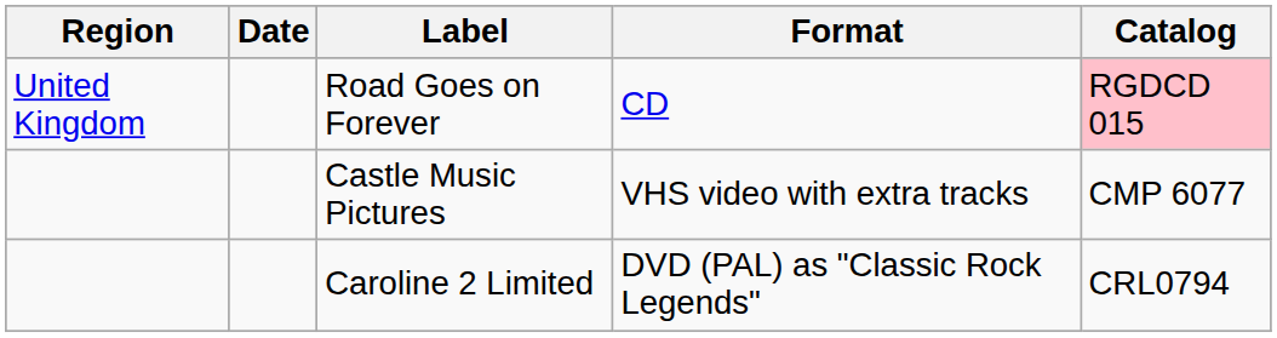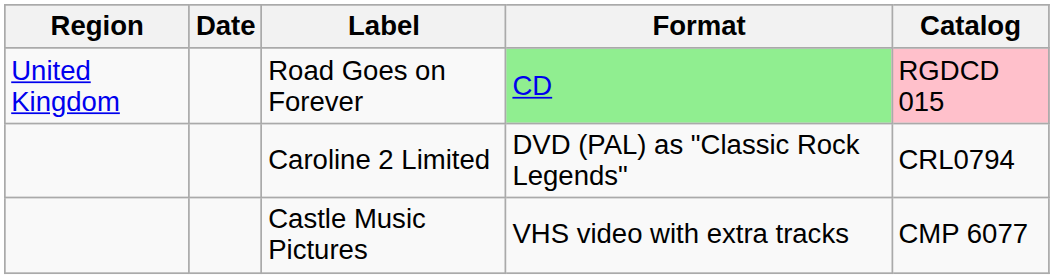 <table class="wikitable">
 <tr>
 <th>Region</th>
 <th>Date</th>
 <th>Label</th>
 <th>Format</th>
 <th>Catalog</th>
 </tr>
 <tr>
 <td><a href='#'>United Kingdom</a></td>
 <td></td>
 <td>Road Goes on Forever</td>
-<td><a href='#'>CD</a></td>
+<td style="background: lightgreen;"><a href='#'>CD</a></td>
 <td style="background: pink;">RGDCD 015</td>
+</tr>
+<tr>
+<td></td>
+<td></td>
+<td>Caroline 2 Limited</td>
+<td>DVD (PAL) as "Classic Rock Legends"</td>
+<td>CRL0794</td>
 </tr>
 <tr>
 <td></td>
 <td></td>
 <td>Castle Music Pictures</td>
 <td>VHS video with extra tracks</td>
 <td>CMP 6077</td>
 </tr>
-<tr>
-<td></td>
-<td></td>
-<td>Caroline 2 Limited</td>
-<td>DVD (PAL) as "Classic Rock Legends"</td>
-<td>CRL0794</td>
-</tr>
 </table>
